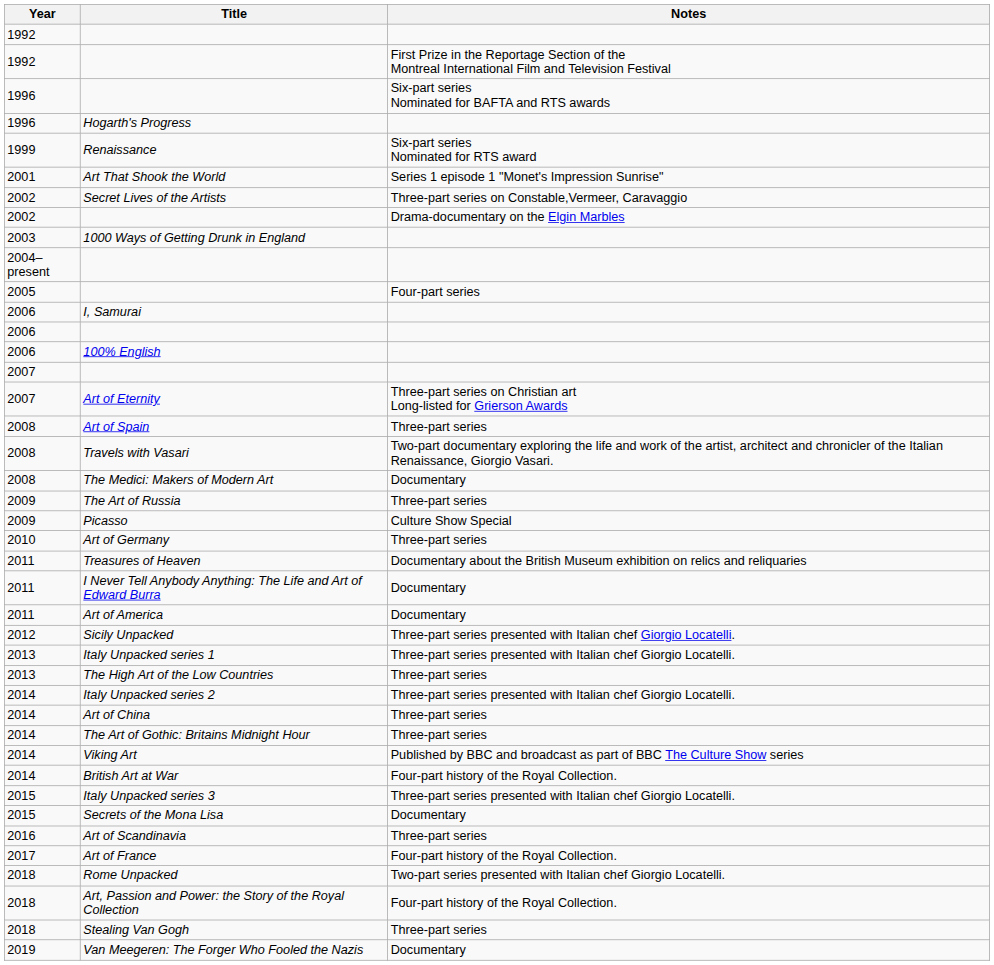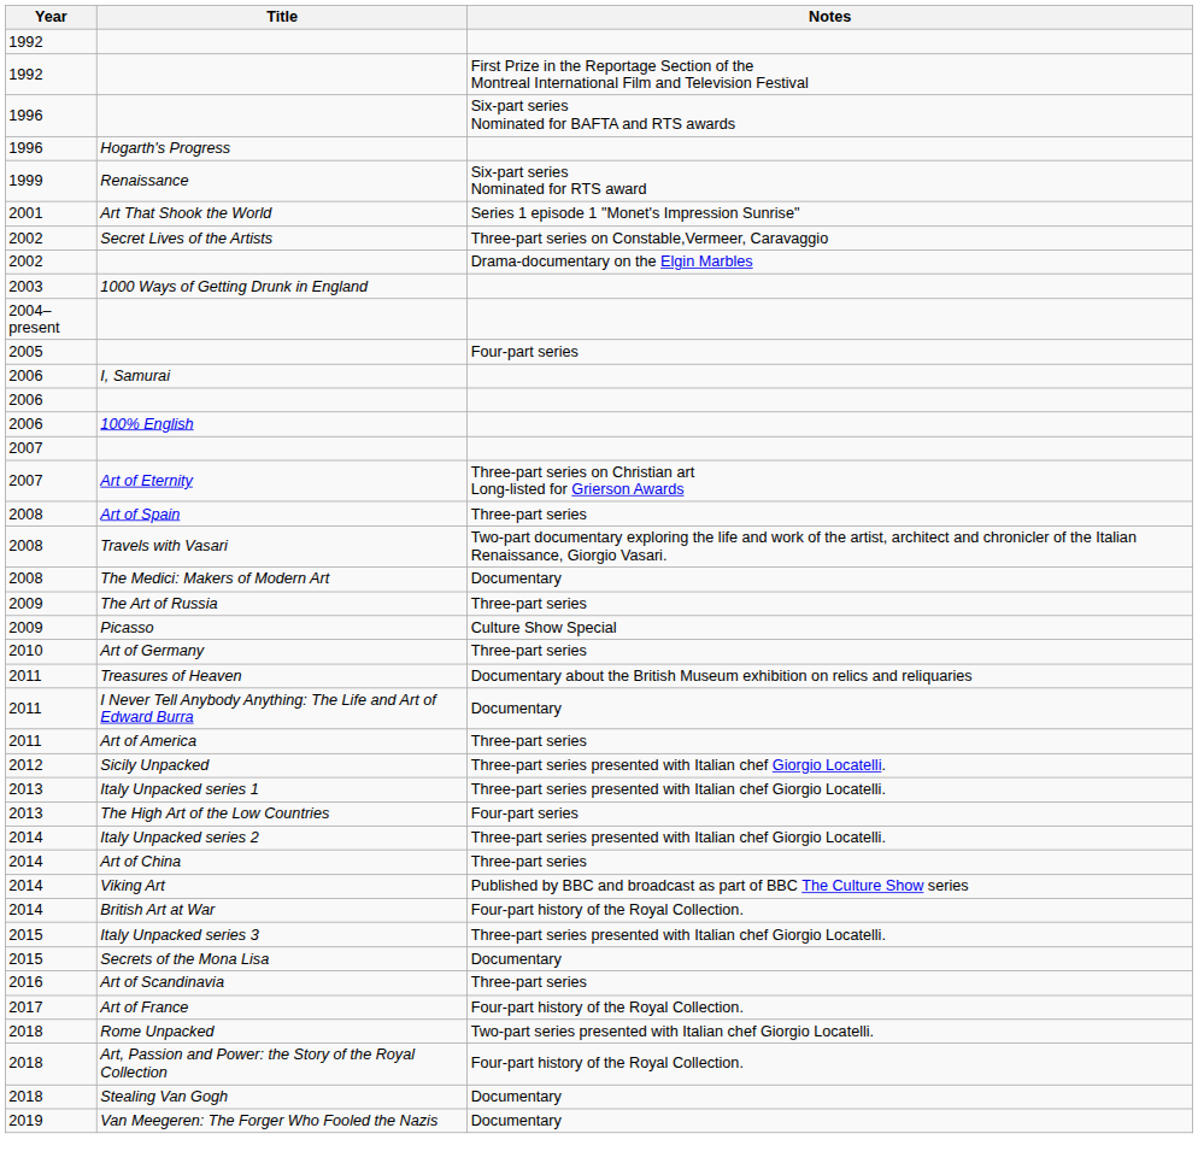 <table class="wikitable sortable">
 <tr>
 <th>Year</th>
 <th>Title</th>
 <th class="unsortable">Notes</th>
 </tr>
 <tr>
 <td>1992</td>
 <td><em></em></td>
 <td></td>
 </tr>
 <tr>
 <td>1992</td>
 <td><em></em></td>
 <td>First Prize in the Reportage Section of the<br>Montreal International Film and Television Festival</td>
 </tr>
 <tr>
 <td>1996</td>
 <td><em></em></td>
 <td>Six-part series<br>Nominated for BAFTA and RTS awards</td>
 </tr>
 <tr>
 <td>1996</td>
 <td><em>Hogarth's Progress</em></td>
 <td></td>
 </tr>
 <tr>
 <td>1999</td>
 <td><em>Renaissance</em></td>
 <td>Six-part series<br>Nominated for RTS award</td>
 </tr>
 <tr>
 <td>2001</td>
 <td><em>Art That Shook the World</em></td>
 <td>Series 1 episode 1 "Monet's Impression Sunrise"</td>
 </tr>
 <tr>
 <td>2002</td>
 <td><em>Secret Lives of the Artists</em></td>
 <td>Three-part series on Constable,Vermeer, Caravaggio</td>
 </tr>
 <tr>
 <td>2002</td>
 <td><em></em></td>
 <td>Drama-documentary on the <a href='#'>Elgin Marbles</a></td>
 </tr>
 <tr>
 <td>2003</td>
 <td><em>1000 Ways of Getting Drunk in England</em></td>
 <td></td>
 </tr>
 <tr>
 <td>2004–present</td>
 <td><em></em></td>
 <td></td>
 </tr>
 <tr>
 <td>2005</td>
 <td><em></em></td>
 <td>Four-part series</td>
 </tr>
 <tr>
 <td>2006</td>
 <td><em>I, Samurai</em></td>
 <td></td>
 </tr>
 <tr>
 <td>2006</td>
 <td><em></em></td>
 <td></td>
 </tr>
 <tr>
 <td>2006</td>
 <td><em><a href='#'>100% English</a></em></td>
 <td></td>
 </tr>
 <tr>
 <td>2007</td>
 <td><em></em></td>
 <td></td>
 </tr>
 <tr>
 <td>2007</td>
 <td><em><a href='#'>Art of Eternity</a></em></td>
 <td>Three-part series on Christian art<br>Long-listed for <a href='#'>Grierson Awards</a></td>
 </tr>
 <tr>
 <td>2008</td>
 <td><em><a href='#'>Art of Spain</a></em></td>
 <td>Three-part series</td>
 </tr>
 <tr>
 <td>2008</td>
 <td><em>Travels with Vasari</em></td>
 <td>Two-part documentary exploring the life and work of the artist, architect and chronicler of the Italian Renaissance, Giorgio Vasari.</td>
 </tr>
 <tr>
 <td>2008</td>
 <td><em>The Medici: Makers of Modern Art</em></td>
 <td>Documentary</td>
 </tr>
 <tr>
 <td>2009</td>
 <td><em>The Art of Russia</em></td>
 <td>Three-part series</td>
 </tr>
 <tr>
 <td>2009</td>
 <td><em>Picasso</em></td>
 <td>Culture Show Special</td>
 </tr>
 <tr>
 <td>2010</td>
 <td><em>Art of Germany</em></td>
 <td>Three-part series</td>
 </tr>
 <tr>
 <td>2011</td>
 <td><em>Treasures of Heaven</em></td>
 <td>Documentary about the British Museum exhibition on relics and reliquaries</td>
 </tr>
 <tr>
 <td>2011</td>
 <td><em>I Never Tell Anybody Anything: The Life and Art of <a href='#'>Edward Burra</a></em></td>
 <td>Documentary</td>
 </tr>
 <tr>
 <td>2011</td>
 <td><em>Art of America</em></td>
-<td>Documentary</td>
+<td>Three-part series</td>
 </tr>
 <tr>
 <td>2012</td>
 <td><em>Sicily Unpacked</em></td>
 <td>Three-part series presented with Italian chef <a href='#'>Giorgio Locatelli</a>.</td>
 </tr>
 <tr>
 <td>2013</td>
 <td><em>Italy Unpacked series 1</em></td>
 <td>Three-part series presented with Italian chef Giorgio Locatelli.</td>
 </tr>
 <tr>
 <td>2013</td>
 <td><em>The High Art of the Low Countries</em></td>
-<td>Three-part series</td>
+<td>Four-part series</td>
 </tr>
 <tr>
 <td>2014</td>
 <td><em>Italy Unpacked series 2</em></td>
 <td>Three-part series presented with Italian chef Giorgio Locatelli.</td>
 </tr>
 <tr>
 <td>2014</td>
 <td><em>Art of China</em></td>
-<td>Three-part series</td>
-</tr>
-<tr>
-<td>2014</td>
-<td><em>The Art of Gothic: Britains Midnight Hour</em></td>
 <td>Three-part series</td>
 </tr>
 <tr>
 <td>2014</td>
 <td><em>Viking Art</em></td>
 <td>Published by BBC and broadcast as part of BBC <a href='#'>The Culture Show</a> series</td>
 </tr>
 <tr>
 <td>2014</td>
 <td><em>British Art at War</em></td>
 <td>Four-part history of the Royal Collection.</td>
 </tr>
 <tr>
 <td>2015</td>
 <td><em>Italy Unpacked series 3</em></td>
 <td>Three-part series presented with Italian chef Giorgio Locatelli.</td>
 </tr>
 <tr>
 <td>2015</td>
 <td><em>Secrets of the Mona Lisa</em></td>
 <td>Documentary</td>
 </tr>
 <tr>
 <td>2016</td>
 <td><em>Art of Scandinavia</em></td>
 <td>Three-part series</td>
 </tr>
 <tr>
 <td>2017</td>
 <td><em>Art of France</em></td>
 <td>Four-part history of the Royal Collection.</td>
 </tr>
 <tr>
 <td>2018</td>
 <td><em>Rome Unpacked</em></td>
 <td>Two-part series presented with Italian chef Giorgio Locatelli.</td>
 </tr>
 <tr>
 <td>2018</td>
 <td><em>Art, Passion and Power: the Story of the Royal Collection</em></td>
 <td>Four-part history of the Royal Collection.</td>
 </tr>
 <tr>
 <td>2018</td>
 <td><em>Stealing Van Gogh</em></td>
-<td>Three-part series</td>
+<td>Documentary</td>
 </tr>
 <tr>
 <td>2019</td>
 <td><em>Van Meegeren: The Forger Who Fooled the Nazis</em></td>
 <td>Documentary</td>
 </tr>
 </table>
